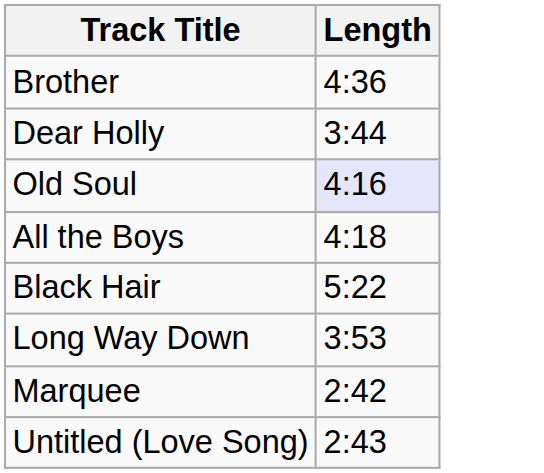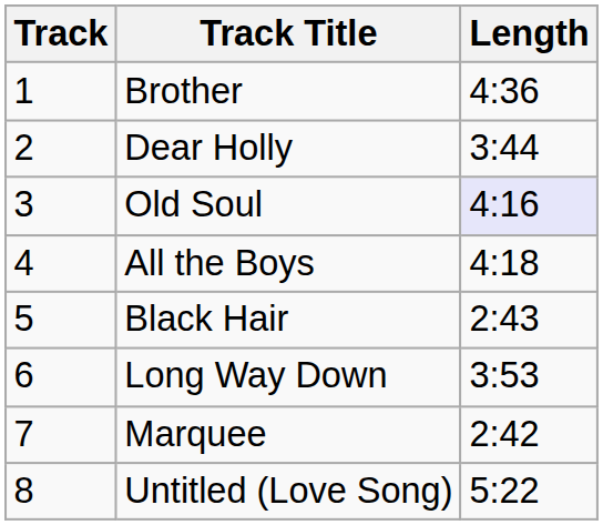 <table class="wikitable">
 <tr>
+<th>Track</th>
 <th>Track Title</th>
 <th>Length</th>
 </tr>
 <tr>
+<td>1</td>
 <td>Brother</td>
 <td>4:36</td>
 </tr>
 <tr>
+<td>2</td>
 <td>Dear Holly</td>
 <td>3:44</td>
 </tr>
 <tr>
+<td>3</td>
 <td>Old Soul</td>
 <td style="background: lavender;">4:16</td>
 </tr>
 <tr>
+<td>4</td>
 <td>All the Boys</td>
 <td>4:18</td>
 </tr>
 <tr>
+<td>5</td>
 <td>Black Hair</td>
-<td>5:22</td>
+<td>2:43</td>
 </tr>
 <tr>
+<td>6</td>
 <td>Long Way Down</td>
 <td>3:53</td>
 </tr>
 <tr>
+<td>7</td>
 <td>Marquee</td>
 <td>2:42</td>
 </tr>
 <tr>
+<td>8</td>
 <td>Untitled (Love Song)</td>
-<td>2:43</td>
+<td>5:22</td>
 </tr>
 </table>
